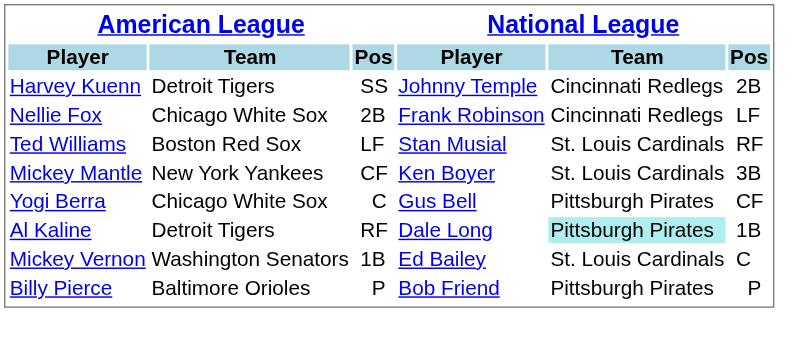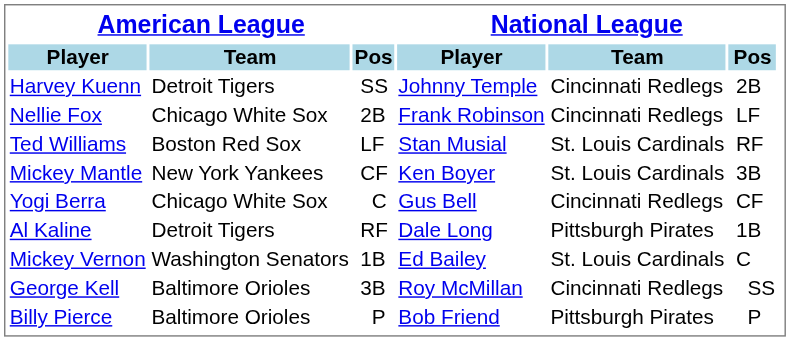 <table cellpadding="1" style="width:auto; font-size: 90%; border: 1px solid gray;">
 <tr align="center" style="font-size: larger;">
 <th colspan=3><a href='#'>American League</a></th>
 <th colspan=3><a href='#'>National League</a></th>
 </tr>
 <tr style="background:lightblue;">
 <th>Player</th>
 <th>Team</th>
 <th>Pos</th>
 <th>Player</th>
 <th>Team</th>
 <th>Pos</th>
 </tr>
 <tr>
 <td><a href='#'>Harvey Kuenn</a></td>
 <td>Detroit Tigers</td>
 <td> SS</td>
 <td><a href='#'>Johnny Temple</a></td>
 <td>Cincinnati Redlegs</td>
 <td> 2B</td>
 </tr>
 <tr>
 <td><a href='#'>Nellie Fox</a></td>
 <td>Chicago White Sox</td>
 <td> 2B</td>
 <td><a href='#'>Frank Robinson</a></td>
 <td>Cincinnati Redlegs</td>
 <td> LF</td>
 </tr>
 <tr>
 <td><a href='#'>Ted Williams</a></td>
 <td>Boston Red Sox</td>
 <td> LF</td>
 <td><a href='#'>Stan Musial</a></td>
 <td>St. Louis Cardinals</td>
 <td> RF</td>
 </tr>
 <tr>
 <td><a href='#'>Mickey Mantle</a></td>
 <td>New York Yankees</td>
 <td> CF</td>
 <td><a href='#'>Ken Boyer</a></td>
 <td>St. Louis Cardinals</td>
 <td> 3B</td>
 </tr>
 <tr>
 <td><a href='#'>Yogi Berra</a></td>
 <td>Chicago White Sox</td>
 <td>   C</td>
 <td><a href='#'>Gus Bell</a></td>
-<td>Pittsburgh Pirates</td>
+<td>Cincinnati Redlegs</td>
 <td> CF</td>
 </tr>
 <tr>
 <td><a href='#'>Al Kaline</a></td>
 <td>Detroit Tigers</td>
 <td> RF</td>
 <td><a href='#'>Dale Long</a></td>
-<td style="background: paleturquoise;">Pittsburgh Pirates</td>
+<td>Pittsburgh Pirates</td>
 <td> 1B</td>
 </tr>
 <tr>
 <td><a href='#'>Mickey Vernon</a></td>
 <td>Washington Senators</td>
 <td> 1B</td>
 <td><a href='#'>Ed Bailey</a></td>
 <td>St. Louis Cardinals</td>
 <td> C</td>
+</tr>
+<tr>
+<td><a href='#'>George Kell</a></td>
+<td>Baltimore Orioles</td>
+<td> 3B</td>
+<td><a href='#'>Roy McMillan</a></td>
+<td>Cincinnati Redlegs</td>
+<td>   SS</td>
+<td></td>
 </tr>
 <tr>
 <td><a href='#'>Billy Pierce</a></td>
 <td>Baltimore Orioles</td>
 <td>   P</td>
 <td><a href='#'>Bob Friend</a></td>
 <td>Pittsburgh Pirates</td>
 <td>   P</td>
 </tr>
 <tr>
 </tr>
 </table>
